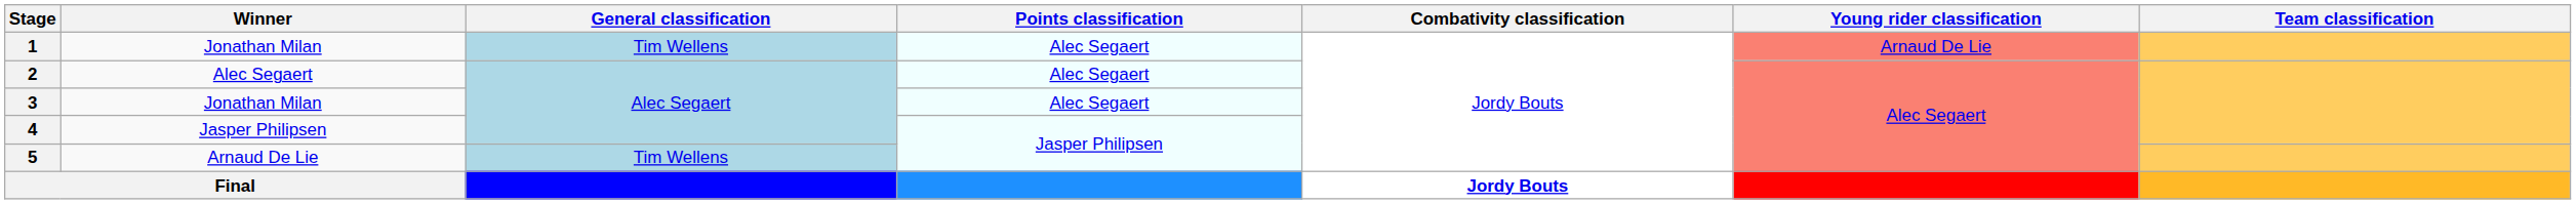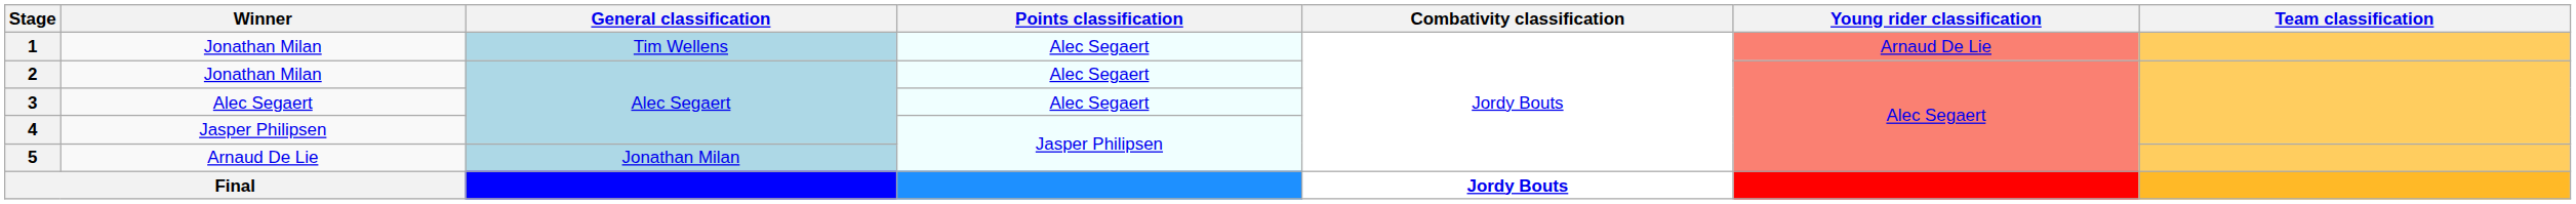 <table class="wikitable" style="text-align: center; font-size:smaller;">
 <tr style="background:#efefef;">
 <th scope="col" style="width:1%;">Stage</th>
 <th scope="col" style="width:16%;">Winner</th>
 <th scope="col" style="width:17%;"><a href='#'>General classification</a><br></th>
 <th scope="col" style="width:16%;"><a href='#'>Points classification</a><br></th>
 <th scope="col" style="width:17%;">Combativity classification<br></th>
 <th scope="col" style="width:16%;"><a href='#'>Young rider classification</a><br></th>
 <th scope="col" style="width:17%;"><a href='#'>Team classification</a></th>
 </tr>
 <tr>
 <th>1</th>
 <td><a href='#'>Jonathan Milan</a></td>
 <td style="background:lightblue;"><a href='#'>Tim Wellens</a></td>
 <td style="background:azure;"><a href='#'>Alec Segaert</a></td>
 <td style="background:white;" rowspan=5><a href='#'>Jordy Bouts</a></td>
 <td style="background:salmon;"><a href='#'>Arnaud De Lie</a></td>
 <td style="background:#FFCD5F;"></td>
 </tr>
 <tr>
 <th>2</th>
-<td><a href='#'>Alec Segaert</a></td>
+<td><a href='#'>Jonathan Milan</a></td>
 <td style="background:lightblue;" rowspan=3><a href='#'>Alec Segaert</a></td>
 <td style="background:azure;"><a href='#'>Alec Segaert</a></td>
 <td style="background:salmon;" rowspan=4><a href='#'>Alec Segaert</a></td>
 <td style="background:#FFCD5F;" rowspan=3></td>
 </tr>
 <tr>
 <th>3</th>
-<td><a href='#'>Jonathan Milan</a></td>
+<td><a href='#'>Alec Segaert</a></td>
 <td style="background:azure;"><a href='#'>Alec Segaert</a></td>
 </tr>
 <tr>
 <th>4</th>
 <td><a href='#'>Jasper Philipsen</a></td>
 <td style="background:azure;" rowspan=2><a href='#'>Jasper Philipsen</a></td>
 </tr>
 <tr>
 <th>5</th>
 <td><a href='#'>Arnaud De Lie</a></td>
-<td style="background:lightblue;"><a href='#'>Tim Wellens</a></td>
+<td style="background:lightblue;"><a href='#'>Jonathan Milan</a></td>
 <td style="background:#FFCD5F;"></td>
 </tr>
 <tr>
 <th colspan="2">Final</th>
 <th style="background:blue;"></th>
 <th style="background:dodgerblue;"></th>
 <th style="background:white;"><a href='#'>Jordy Bouts</a></th>
 <th style="background:red;"></th>
 <th style="background:#FFB927;"></th>
 </tr>
 </table>
